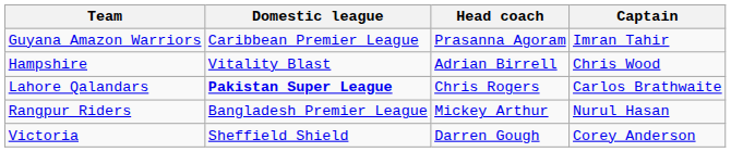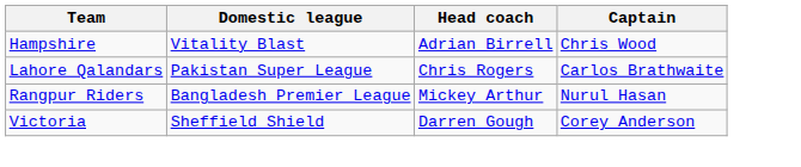 <table class="wikitable">
 <tr>
 <th scope="col">Team</th>
 <th>Domestic league</th>
 <th>Head coach</th>
 <th>Captain</th>
-</tr>
-<tr>
-<td><a href='#'>Guyana Amazon Warriors</a></td>
-<td><a href='#'>Caribbean Premier League</a></td>
-<td><a href='#'>Prasanna Agoram</a></td>
-<td><a href='#'>Imran Tahir</a></td>
 </tr>
 <tr>
 <td><a href='#'>Hampshire</a></td>
 <td><a href='#'>Vitality Blast</a></td>
 <td><a href='#'>Adrian Birrell</a></td>
 <td><a href='#'>Chris Wood</a></td>
 </tr>
 <tr>
 <td><a href='#'>Lahore Qalandars</a></td>
-<td><strong><a href='#'>Pakistan Super League</a></strong></td>
+<td><a href='#'>Pakistan Super League</a></td>
 <td><a href='#'>Chris Rogers</a></td>
 <td><a href='#'>Carlos Brathwaite</a></td>
 </tr>
 <tr>
 <td><a href='#'>Rangpur Riders</a></td>
 <td><a href='#'>Bangladesh Premier League</a></td>
 <td><a href='#'>Mickey Arthur</a></td>
 <td><a href='#'>Nurul Hasan</a></td>
 </tr>
 <tr>
 <td><a href='#'>Victoria</a></td>
 <td><a href='#'>Sheffield Shield</a></td>
 <td><a href='#'>Darren Gough</a></td>
 <td><a href='#'>Corey Anderson</a></td>
 </tr>
 </table>
